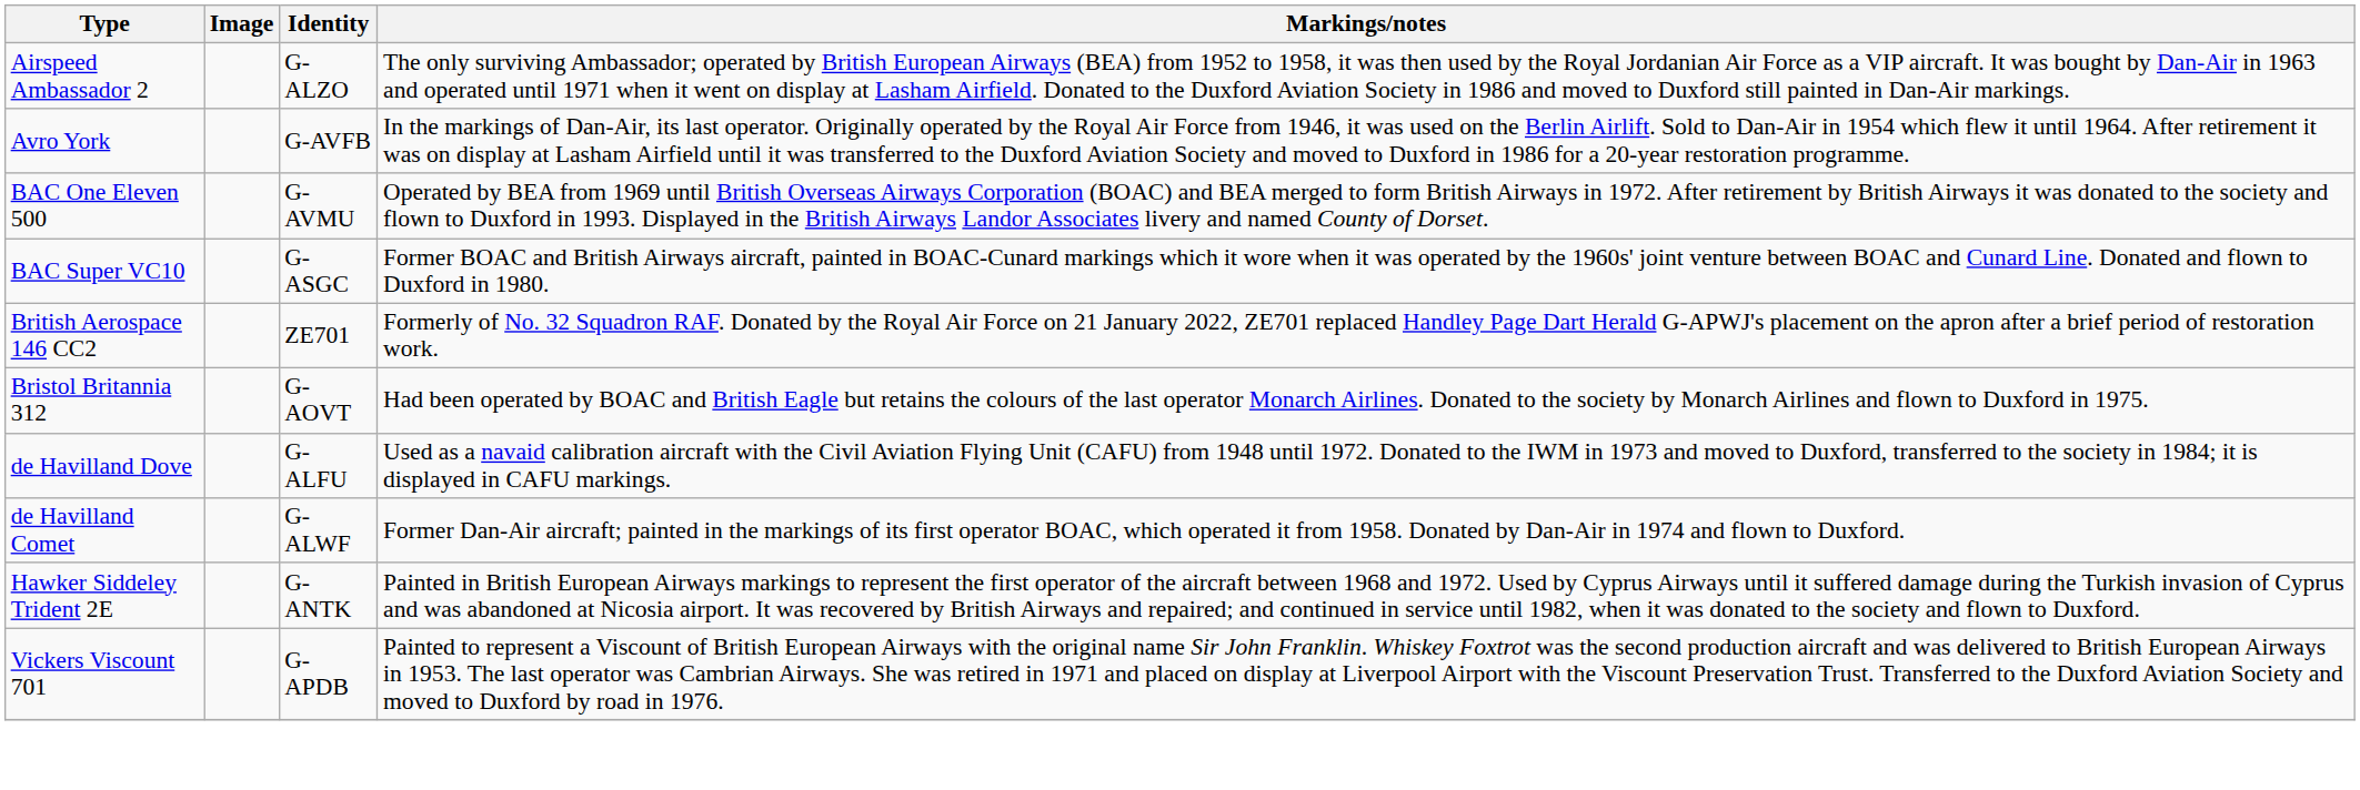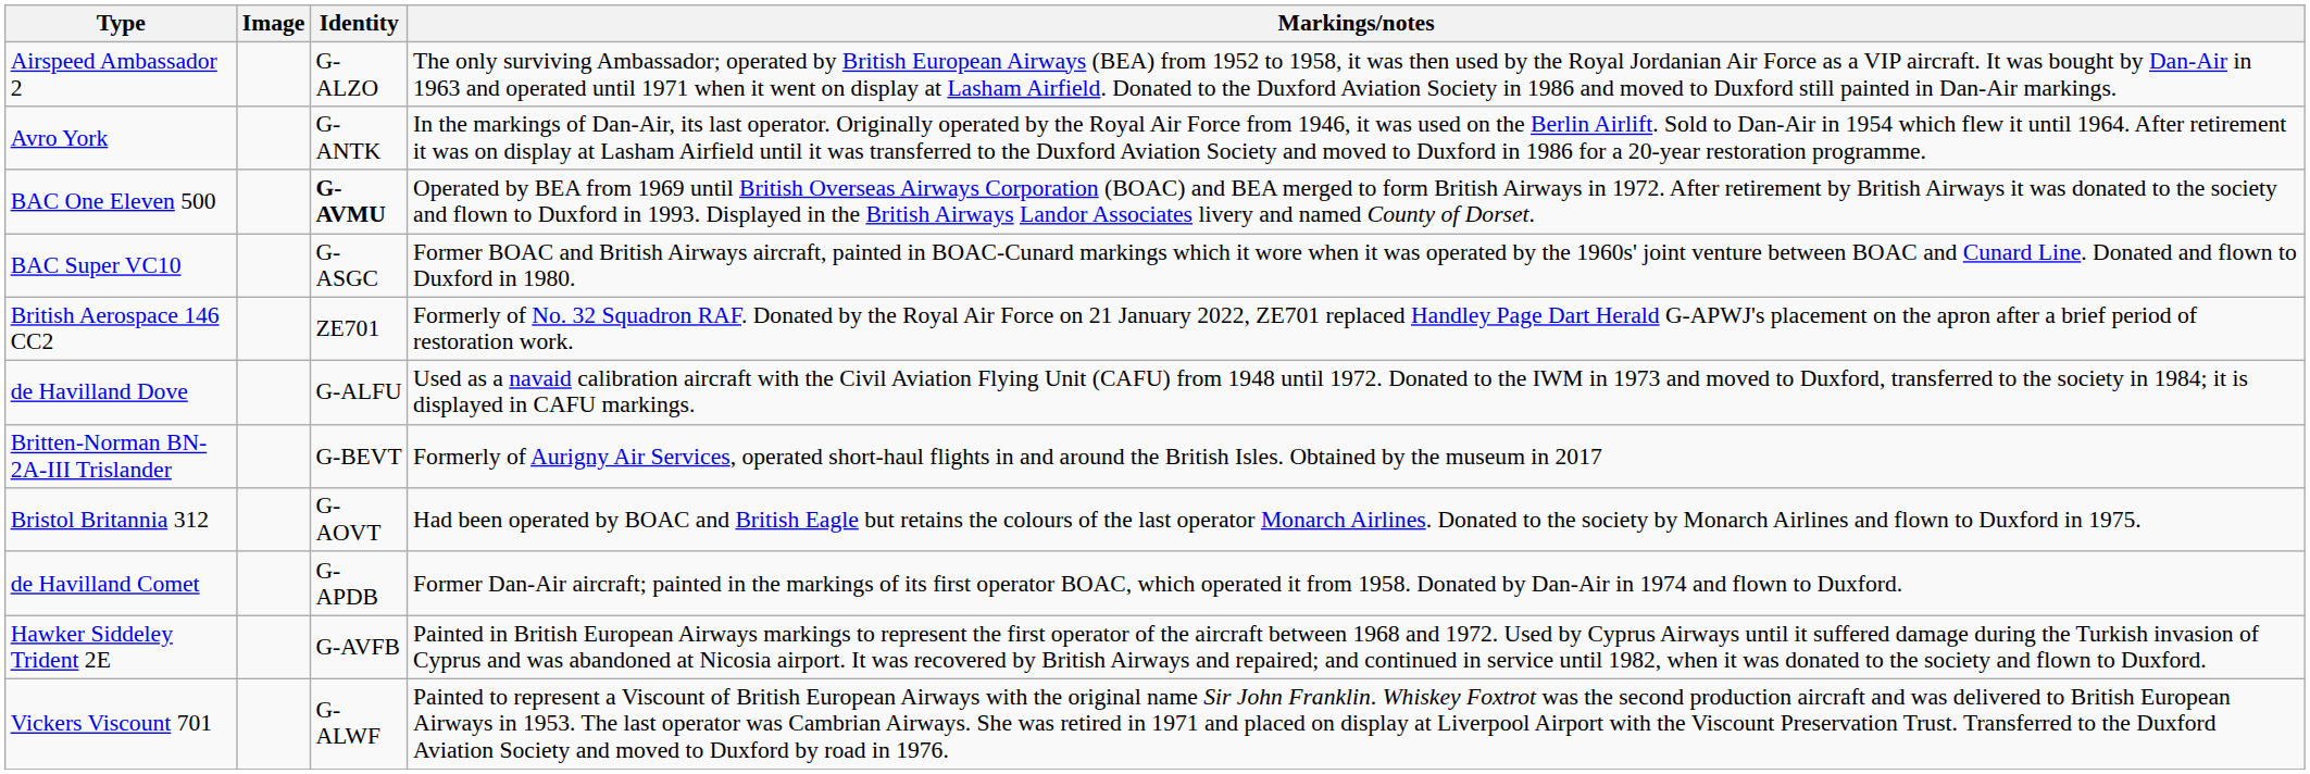 <table class="wikitable">
 <tr>
 <th>Type</th>
 <th>Image</th>
 <th>Identity</th>
 <th>Markings/notes</th>
 </tr>
 <tr>
 <td><a href='#'>Airspeed Ambassador</a> 2</td>
 <td></td>
 <td>G-ALZO</td>
 <td>The only surviving Ambassador; operated by <a href='#'>British European Airways</a> (BEA) from 1952 to 1958, it was then used by the Royal Jordanian Air Force as a VIP aircraft. It was bought by <a href='#'>Dan-Air</a> in 1963 and operated until 1971 when it went on display at <a href='#'>Lasham Airfield</a>. Donated to the Duxford Aviation Society in 1986 and moved to Duxford still painted in Dan-Air markings.</td>
 </tr>
 <tr>
 <td><a href='#'>Avro York</a></td>
 <td></td>
-<td>G-AVFB</td>
+<td>G-ANTK</td>
 <td>In the markings of Dan-Air, its last operator. Originally operated by the Royal Air Force from 1946, it was used on the <a href='#'>Berlin Airlift</a>. Sold to Dan-Air in 1954 which flew it until 1964. After retirement it was on display at Lasham Airfield until it was transferred to the Duxford Aviation Society and moved to Duxford in 1986 for a 20-year restoration programme.</td>
 </tr>
 <tr>
 <td><a href='#'>BAC One Eleven</a> 500</td>
 <td></td>
-<td>G-AVMU</td>
+<td><strong>G-AVMU</strong></td>
 <td>Operated by BEA from 1969 until <a href='#'>British Overseas Airways Corporation</a> (BOAC) and BEA merged to form British Airways in 1972. After retirement by British Airways it was donated to the society and flown to Duxford in 1993. Displayed in the <a href='#'>British Airways</a> <a href='#'>Landor Associates</a> livery and named <em>County of Dorset</em>.</td>
 </tr>
 <tr>
 <td><a href='#'>BAC Super VC10</a></td>
 <td></td>
 <td>G-ASGC</td>
 <td>Former BOAC and British Airways aircraft, painted in BOAC-Cunard markings which it wore when it was operated by the 1960s' joint venture between BOAC and <a href='#'>Cunard Line</a>. Donated and flown to Duxford in 1980.</td>
 </tr>
 <tr>
 <td><a href='#'>British Aerospace 146</a> CC2</td>
 <td></td>
 <td>ZE701</td>
 <td>Formerly of <a href='#'>No. 32 Squadron RAF</a>. Donated by the Royal Air Force on 21 January 2022, ZE701 replaced <a href='#'>Handley Page Dart Herald</a> G-APWJ's placement on the apron after a brief period of restoration work.</td>
 </tr>
 <tr>
+<td><a href='#'>de Havilland Dove</a></td>
+<td></td>
+<td>G-ALFU</td>
+<td>Used as a <a href='#'>navaid</a> calibration aircraft with the Civil Aviation Flying Unit (CAFU) from 1948 until 1972. Donated to the IWM in 1973 and moved to Duxford, transferred to the society in 1984; it is displayed in CAFU markings.</td>
+</tr>
+<tr>
+<td><a href='#'>Britten-Norman BN-2A-III Trislander</a></td>
+<td></td>
+<td>G-BEVT</td>
+<td>Formerly of <a href='#'>Aurigny Air Services</a>, operated short-haul flights in and around the British Isles. Obtained by the museum in 2017</td>
+</tr>
+<tr>
 <td><a href='#'>Bristol Britannia</a> 312</td>
 <td></td>
 <td>G-AOVT</td>
 <td>Had been operated by BOAC and <a href='#'>British Eagle</a> but retains the colours of the last operator <a href='#'>Monarch Airlines</a>. Donated to the society by Monarch Airlines and flown to Duxford in 1975.</td>
 </tr>
 <tr>
-<td><a href='#'>de Havilland Dove</a></td>
-<td></td>
-<td>G-ALFU</td>
-<td>Used as a <a href='#'>navaid</a> calibration aircraft with the Civil Aviation Flying Unit (CAFU) from 1948 until 1972. Donated to the IWM in 1973 and moved to Duxford, transferred to the society in 1984; it is displayed in CAFU markings.</td>
-</tr>
-<tr>
 <td><a href='#'>de Havilland Comet</a></td>
 <td></td>
-<td>G-ALWF</td>
+<td>G-APDB</td>
 <td>Former Dan-Air aircraft; painted in the markings of its first operator BOAC, which operated it from 1958. Donated by Dan-Air in 1974 and flown to Duxford.</td>
 </tr>
 <tr>
 <td><a href='#'>Hawker Siddeley Trident</a> 2E</td>
 <td></td>
-<td>G-ANTK</td>
+<td>G-AVFB</td>
 <td>Painted in British European Airways markings to represent the first operator of the aircraft between 1968 and 1972. Used by Cyprus Airways until it suffered damage during the Turkish invasion of Cyprus and was abandoned at Nicosia airport. It was recovered by British Airways and repaired; and continued in service until 1982, when it was donated to the society and flown to Duxford.</td>
 </tr>
 <tr>
 <td><a href='#'>Vickers Viscount</a> 701</td>
 <td></td>
-<td>G-APDB</td>
+<td>G-ALWF</td>
 <td>Painted to represent a Viscount of British European Airways with the original name <em>Sir John Franklin</em>. <em>Whiskey Foxtrot</em> was the second production aircraft and was delivered to British European Airways in 1953. The last operator was Cambrian Airways. She was retired in 1971 and placed on display at Liverpool Airport with the Viscount Preservation Trust. Transferred to the Duxford Aviation Society and moved to Duxford by road in 1976.</td>
 </tr>
 <tr>
 </tr>
 </table>
